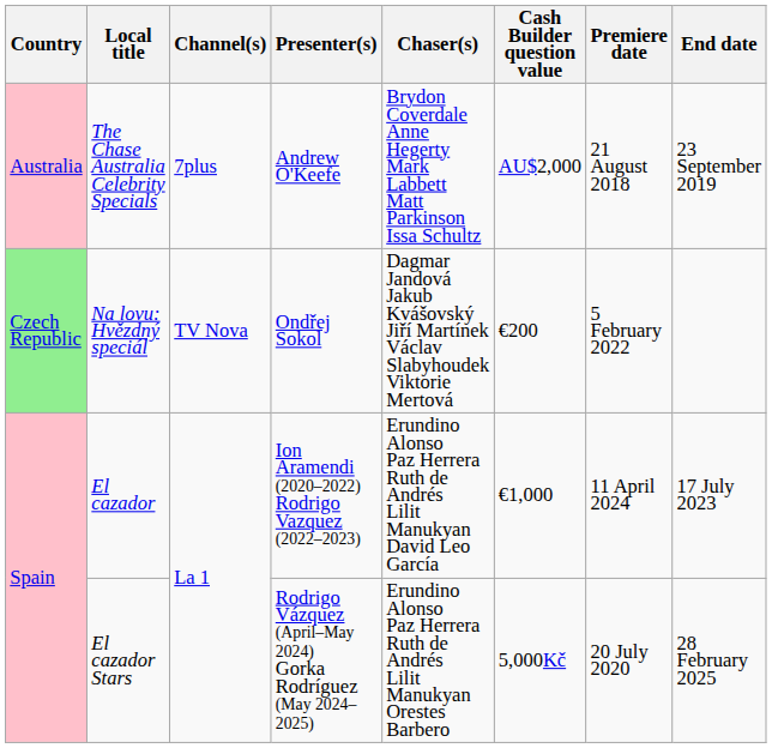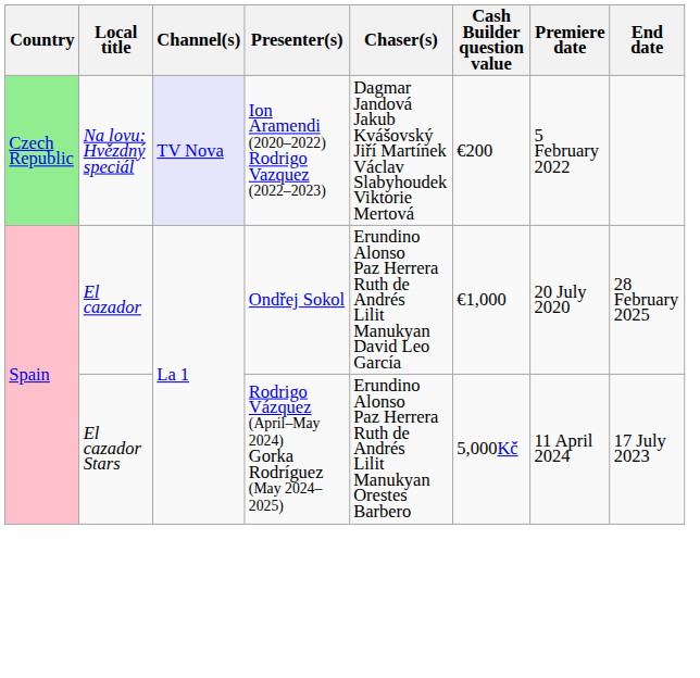 <table class="wikitable sortable sticky-header" style="text-align:left; line-height:14px;">
 <tr>
 <th scope="col">Country</th>
 <th scope="col">Local title</th>
 <th scope="col">Channel(s)</th>
 <th scope="col">Presenter(s)</th>
 <th scope="col">Chaser(s)</th>
 <th scope="col">Cash Builder question value</th>
 <th scope="col">Premiere date</th>
 <th scope="col">End date</th>
 </tr>
 <tr>
-<td style="background-color: #FFC0CB"><a href='#'>Australia</a></td>
-<td><em><a href='#'>The Chase Australia Celebrity Specials</a></em></td>
-<td><a href='#'>7plus</a></td>
-<td><a href='#'>Andrew O'Keefe</a></td>
-<td><a href='#'>Brydon Coverdale</a><br><a href='#'>Anne Hegerty</a><br><a href='#'>Mark Labbett</a> <br><a href='#'>Matt Parkinson</a><br><a href='#'>Issa Schultz</a></td>
-<td><a href='#'>AU$</a>2,000</td>
-<td>21 August 2018</td>
-<td>23 September 2019</td>
-</tr>
-<tr>
 <td style="background-color:lightgreen"><a href='#'>Czech Republic</a></td>
 <td><em><a href='#'>Na lovu: Hvězdný speciál</a></em></td>
-<td><a href='#'>TV Nova</a></td>
-<td><a href='#'>Ondřej Sokol</a></td>
+<td style="background: lavender;"><a href='#'>TV Nova</a></td>
+<td><a href='#'>Ion Aramendi</a> <small>(2020–2022)</small><br><a href='#'>Rodrigo Vazquez</a> <small>(2022–2023)</small></td>
 <td>Dagmar Jandová <br>Jakub Kvášovský<br>Jiří Martínek <br>Václav Slabyhoudek <br>Viktorie Mertová</td>
 <td>€200</td>
 <td>5 February 2022</td>
 <td></td>
 </tr>
 <tr>
 <td style="background-color:#FFC0CB" rowspan="2"><a href='#'>Spain</a></td>
 <td><em><a href='#'>El cazador</a></em></td>
 <td rowspan="2"><a href='#'>La 1</a></td>
-<td><a href='#'>Ion Aramendi</a> <small>(2020–2022)</small><br><a href='#'>Rodrigo Vazquez</a> <small>(2022–2023)</small></td>
+<td><a href='#'>Ondřej Sokol</a></td>
 <td>Erundino Alonso<br>Paz Herrera<br>Ruth de Andrés<br>Lilit Manukyan<br>David Leo García </td>
 <td>€1,000</td>
-<td>11 April 2024</td>
-<td>17 July 2023</td>
+<td>20 July 2020</td>
+<td>28 February 2025</td>
 </tr>
 <tr>
 <td><em>El cazador Stars</em></td>
 <td><a href='#'>Rodrigo Vázquez</a> <small>(April–May 2024)</small><br>Gorka Rodríguez <small>(May 2024–2025)</small></td>
 <td>Erundino Alonso<br>Paz Herrera<br>Ruth de Andrés<br>Lilit Manukyan<br>Orestes Barbero</td>
 <td>5,000<a href='#'>Kč</a></td>
-<td>20 July 2020</td>
-<td>28 February 2025</td>
+<td>11 April 2024</td>
+<td>17 July 2023</td>
 </tr>
 </table>
